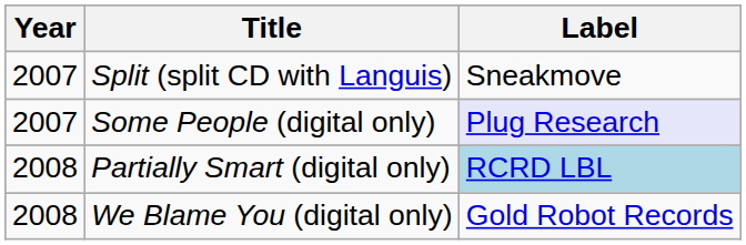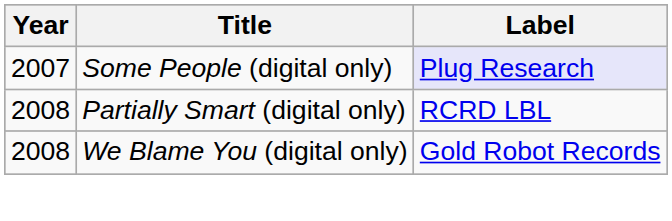 <table class="wikitable">
 <tr>
 <th>Year</th>
 <th>Title</th>
 <th>Label</th>
-</tr>
-<tr>
-<td>2007</td>
-<td><em>Split</em> (split CD with <a href='#'>Languis</a>)</td>
-<td>Sneakmove</td>
 </tr>
 <tr>
 <td>2007</td>
 <td><em>Some People</em> (digital only)</td>
 <td style="background: lavender;"><a href='#'>Plug Research</a></td>
 </tr>
 <tr>
 <td>2008</td>
 <td><em>Partially Smart</em> (digital only)</td>
-<td style="background: lightblue;"><a href='#'>RCRD LBL</a></td>
+<td><a href='#'>RCRD LBL</a></td>
 </tr>
 <tr>
 <td>2008</td>
 <td><em>We Blame You</em> (digital only)</td>
 <td><a href='#'>Gold Robot Records</a></td>
 </tr>
 </table>
